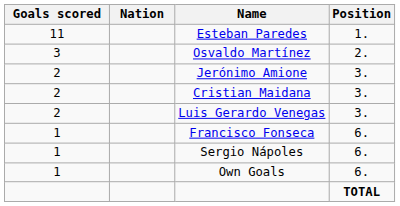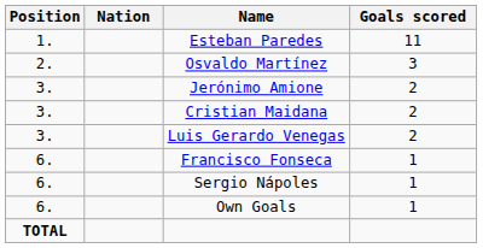 <table class="wikitable" style="font-size: 95%; text-align: center;">
 <tr>
-<th width=100>Goals scored</th>
+<th width=60>Position</th>
 <th width=60>Nation</th>
 <th width=150>Name</th>
-<th width=60>Position</th>
+<th width=100>Goals scored</th>
 </tr>
 <tr>
-<td>11</td>
+<td>1.</td>
 <td></td>
 <td><a href='#'>Esteban Paredes</a></td>
-<td>1.</td>
+<td>11</td>
 </tr>
 <tr>
-<td>3</td>
+<td>2.</td>
 <td></td>
 <td><a href='#'>Osvaldo Martínez</a></td>
-<td>2.</td>
+<td>3</td>
 </tr>
 <tr>
-<td>2</td>
+<td>3.</td>
 <td></td>
 <td><a href='#'>Jerónimo Amione</a></td>
-<td>3.</td>
+<td>2</td>
 </tr>
 <tr>
-<td>2</td>
+<td>3.</td>
 <td></td>
 <td><a href='#'>Cristian Maidana</a></td>
-<td>3.</td>
+<td>2</td>
 </tr>
 <tr>
-<td>2</td>
+<td>3.</td>
 <td></td>
 <td><a href='#'>Luis Gerardo Venegas</a></td>
-<td>3.</td>
+<td>2</td>
 </tr>
 <tr>
-<td>1</td>
+<td>6.</td>
 <td></td>
 <td><a href='#'>Francisco Fonseca</a></td>
-<td>6.</td>
+<td>1</td>
 </tr>
 <tr>
-<td>1</td>
+<td>6.</td>
 <td></td>
 <td>Sergio Nápoles</td>
-<td>6.</td>
+<td>1</td>
 </tr>
 <tr>
-<td>1</td>
+<td>6.</td>
 <td></td>
 <td>Own Goals</td>
-<td>6.</td>
+<td>1</td>
 </tr>
 <tr>
+<td><strong>TOTAL</strong></td>
 <td></td>
 <td></td>
 <td></td>
-<td><strong>TOTAL</strong></td>
 </tr>
 </table>
